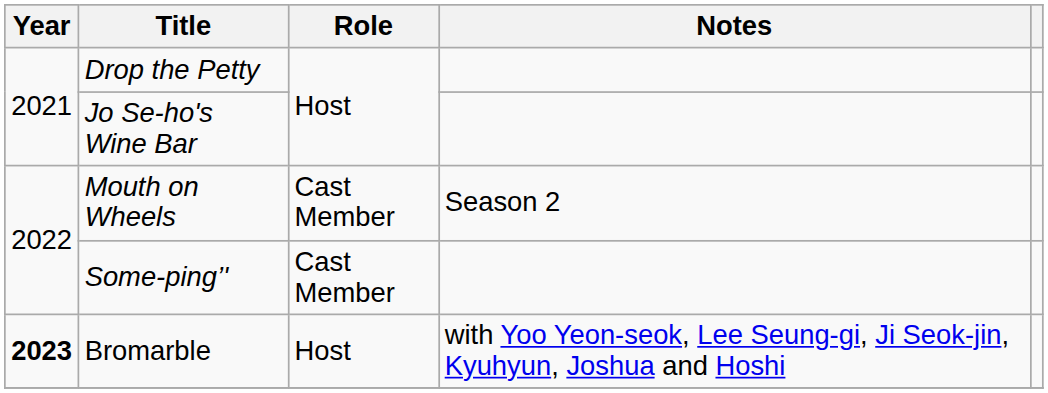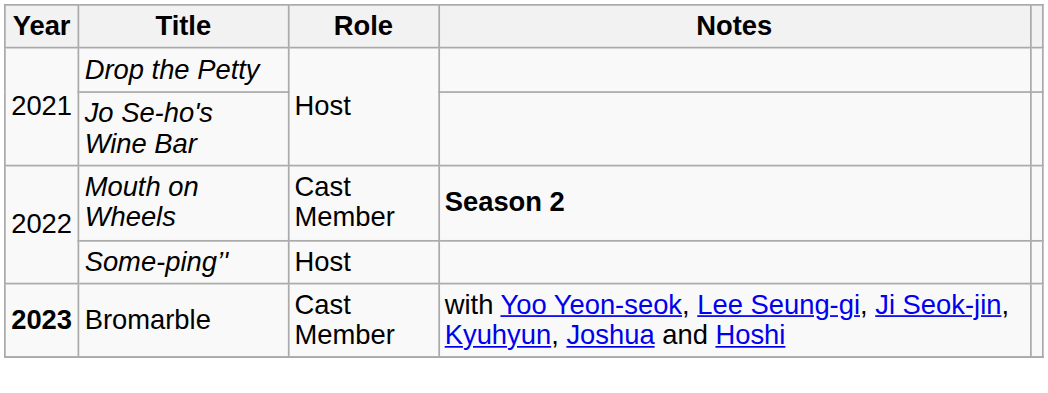 <table class="wikitable  plainrowheaders">
 <tr>
 <th scope="col">Year</th>
 <th scope="col">Title</th>
 <th scope="col">Role</th>
 <th>Notes</th>
 <th scope="col" class="unsortable"></th>
 </tr>
 <tr>
 <td rowspan=2>2021</td>
 <td><em>Drop the Petty</em></td>
 <td rowspan=2>Host</td>
 <td></td>
 <td></td>
 </tr>
 <tr>
 <td><em>Jo Se-ho's Wine Bar</em></td>
 <td></td>
 <td></td>
 </tr>
 <tr>
 <td rowspan=2>2022</td>
 <td><em>Mouth on Wheels</em></td>
 <td>Cast Member</td>
-<td>Season 2</td>
+<td><strong>Season 2</strong></td>
 <td></td>
 </tr>
 <tr>
 <td><em>Some-ping’'</td>
-<td>Cast Member</td>
+<td>Host</td>
 <td></td>
 <td></td>
 </tr>
 <tr>
 <td><strong>2023</strong></td>
 <td></em>Bromarble<em></td>
-<td>Host</td>
+<td>Cast Member</td>
 <td>with <a href='#'>Yoo Yeon-seok</a>, <a href='#'>Lee Seung-gi</a>, <a href='#'>Ji Seok-jin</a>, <a href='#'>Kyuhyun</a>, <a href='#'>Joshua</a> and <a href='#'>Hoshi</a></td>
 <td></td>
 </tr>
 <tr>
 </tr>
 </table>
